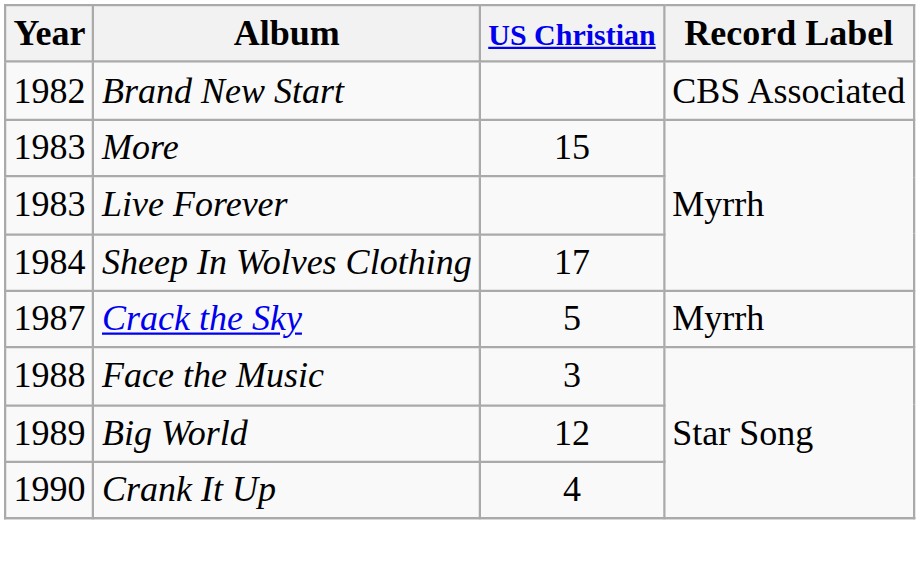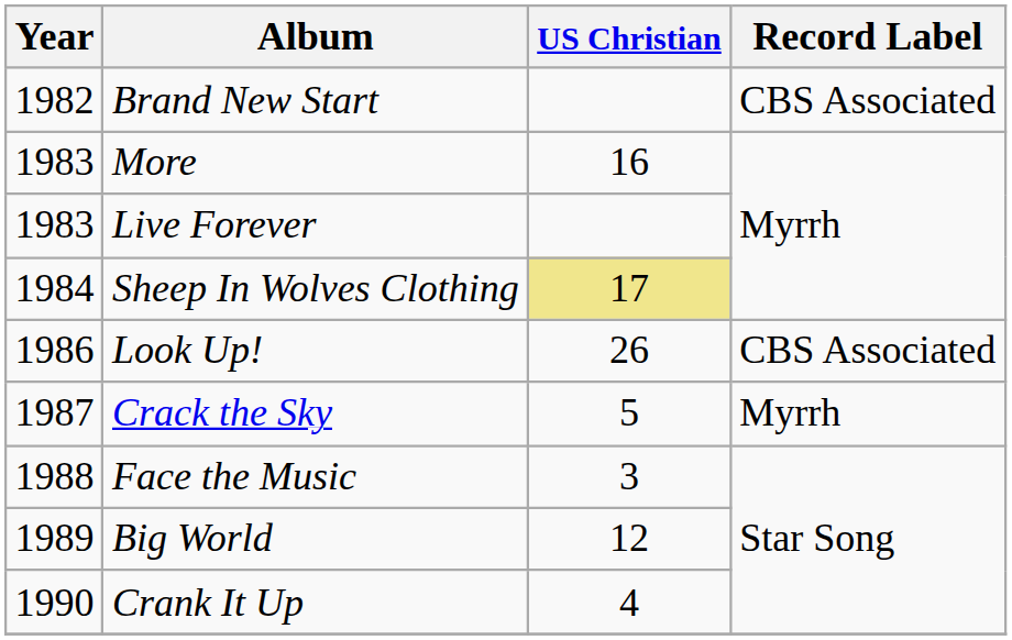 <table class="wikitable">
 <tr>
 <th>Year</th>
 <th>Album</th>
 <th><small><a href='#'>US Christian</a></small></th>
 <th>Record Label</th>
 </tr>
 <tr>
 <td>1982</td>
 <td><em>Brand New Start</em></td>
 <td></td>
 <td>CBS Associated</td>
 </tr>
 <tr>
 <td>1983</td>
 <td><em>More</em></td>
-<td align="center">15</td>
+<td align="center">16</td>
 <td rowspan="3">Myrrh</td>
 </tr>
 <tr>
 <td>1983</td>
 <td><em>Live Forever</em></td>
 <td></td>
 </tr>
 <tr>
 <td>1984</td>
 <td><em>Sheep In Wolves Clothing</em></td>
-<td align="center">17</td>
+<td align="center" style="background: khaki;">17</td>
+</tr>
+<tr>
+<td>1986</td>
+<td><em>Look Up!</em></td>
+<td align="center">26</td>
+<td>CBS Associated</td>
 </tr>
 <tr>
 <td>1987</td>
 <td><em><a href='#'>Crack the Sky</a></em></td>
 <td align="center">5</td>
 <td>Myrrh</td>
 </tr>
 <tr>
 <td>1988</td>
 <td><em>Face the Music</em></td>
 <td align="center">3</td>
 <td rowspan="3">Star Song</td>
 </tr>
 <tr>
 <td>1989</td>
 <td><em>Big World</em></td>
 <td align="center">12</td>
 </tr>
 <tr>
 <td>1990</td>
 <td><em>Crank It Up</em></td>
 <td align="center">4</td>
 </tr>
 <tr>
 </tr>
 </table>
